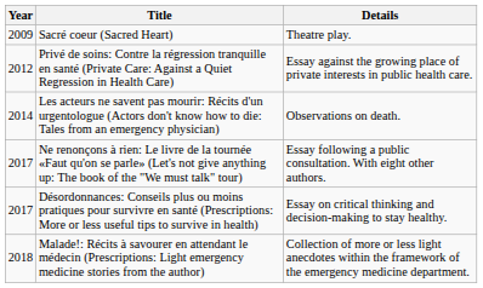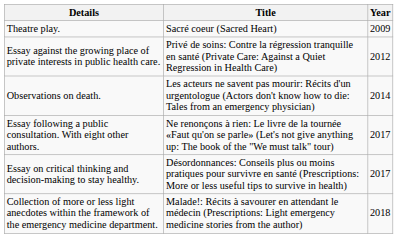 <table class="wikitable">
 <tr>
+<th>Details</th>
+<th>Title</th>
 <th>Year</th>
-<th>Title</th>
-<th>Details</th>
 </tr>
 <tr>
+<td>Theatre play.</td>
+<td>Sacré coeur (Sacred Heart)</td>
 <td>2009</td>
-<td>Sacré coeur (Sacred Heart)</td>
-<td>Theatre play.</td>
 </tr>
 <tr>
+<td>Essay against the growing place of private interests in public health care.</td>
+<td>Privé de soins: Contre la régression tranquille en santé (Private Care: Against a Quiet Regression in Health Care)</td>
 <td>2012</td>
-<td>Privé de soins: Contre la régression tranquille en santé (Private Care: Against a Quiet Regression in Health Care)</td>
-<td>Essay against the growing place of private interests in public health care.</td>
 </tr>
 <tr>
+<td>Observations on death.</td>
+<td>Les acteurs ne savent pas mourir: Récits d'un urgentologue (Actors don't know how to die: Tales from an emergency physician)</td>
 <td>2014</td>
-<td>Les acteurs ne savent pas mourir: Récits d'un urgentologue (Actors don't know how to die: Tales from an emergency physician)</td>
-<td>Observations on death.</td>
 </tr>
 <tr>
+<td>Essay following a public consultation. With eight other authors.</td>
+<td>Ne renonçons à rien: Le livre de la tournée «Faut qu'on se parle» (Let's not give anything up: The book of the "We must talk" tour)</td>
 <td>2017</td>
-<td>Ne renonçons à rien: Le livre de la tournée «Faut qu'on se parle» (Let's not give anything up: The book of the "We must talk" tour)</td>
-<td>Essay following a public consultation. With eight other authors.</td>
 </tr>
 <tr>
+<td>Essay on critical thinking and decision-making to stay healthy.</td>
+<td>Désordonnances: Conseils plus ou moins pratiques pour survivre en santé (Prescriptions: More or less useful tips to survive in health)</td>
 <td>2017</td>
-<td>Désordonnances: Conseils plus ou moins pratiques pour survivre en santé (Prescriptions: More or less useful tips to survive in health)</td>
-<td>Essay on critical thinking and decision-making to stay healthy.</td>
 </tr>
 <tr>
+<td>Collection of more or less light anecdotes within the framework of the emergency medicine department.</td>
+<td>Malade!: Récits à savourer en attendant le médecin (Prescriptions: Light emergency medicine stories from the author)</td>
 <td>2018</td>
-<td>Malade!: Récits à savourer en attendant le médecin (Prescriptions: Light emergency medicine stories from the author)</td>
-<td>Collection of more or less light anecdotes within the framework of the emergency medicine department.</td>
 </tr>
 </table>
